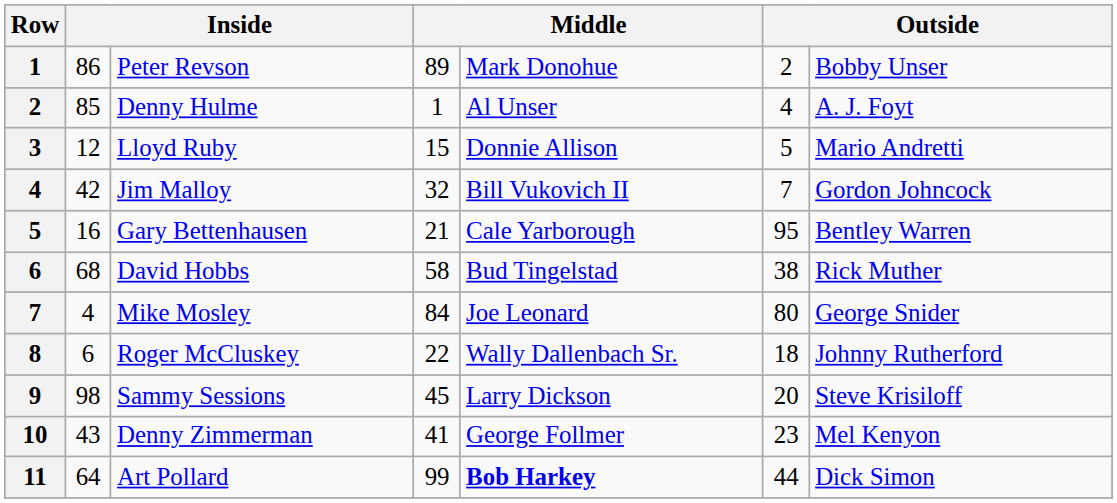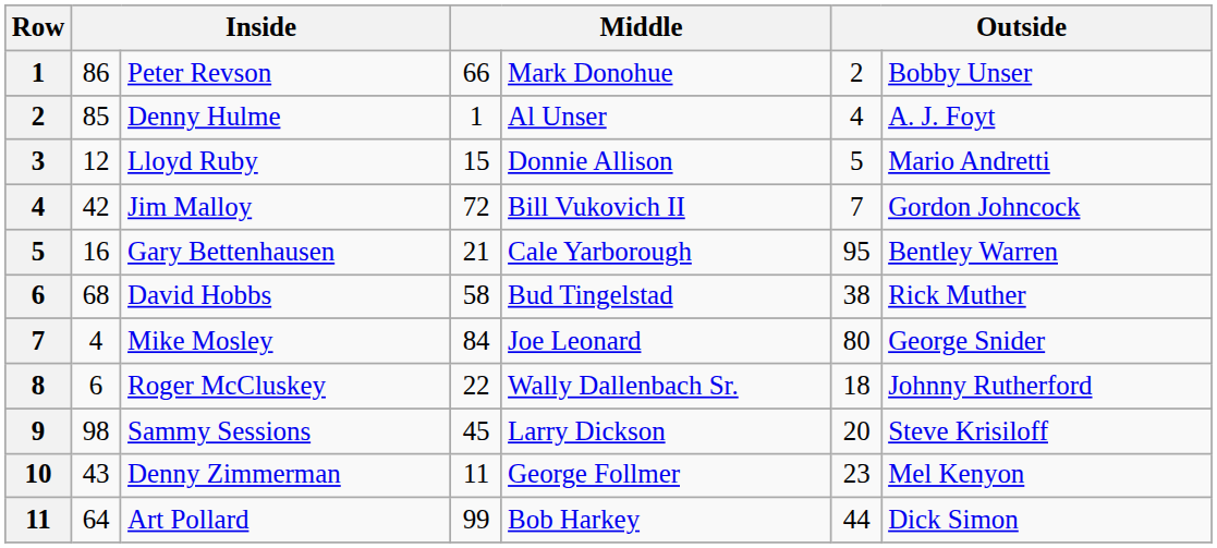 <table class="wikitable" style="font-size: 90%;">
 <tr>
 <th>Row</th>
 <th colspan=2 width="195">Inside</th>
 <th colspan=2 width="195">Middle</th>
 <th colspan=2 width="195">Outside</th>
 </tr>
 <tr>
 <th>1</th>
 <td align="center" width="20">86</td>
 <td> <a href='#'>Peter Revson</a></td>
-<td align="center" width="20">89</td>
+<td align="center" width="20">66</td>
 <td> <a href='#'>Mark Donohue</a></td>
 <td align="center" width="20">2</td>
 <td> <a href='#'>Bobby Unser</a> </td>
 </tr>
 <tr>
 <th>2</th>
 <td align="center" width="20">85</td>
 <td> <a href='#'>Denny Hulme</a></td>
 <td align="center" width="20">1</td>
 <td> <a href='#'>Al Unser</a> </td>
 <td align="center" width="20">4</td>
 <td> <a href='#'>A. J. Foyt</a> </td>
 </tr>
 <tr>
 <th>3</th>
 <td align="center" width="20">12</td>
 <td> <a href='#'>Lloyd Ruby</a></td>
 <td align="center" width="20">15</td>
 <td> <a href='#'>Donnie Allison</a></td>
 <td align="center" width="20">5</td>
 <td> <a href='#'>Mario Andretti</a> </td>
 </tr>
 <tr>
 <th>4</th>
 <td align="center" width="20">42</td>
 <td> <a href='#'>Jim Malloy</a></td>
-<td align="center" width="20">32</td>
+<td align="center" width="20">72</td>
 <td> <a href='#'>Bill Vukovich II</a></td>
 <td align="center" width="20">7</td>
 <td> <a href='#'>Gordon Johncock</a></td>
 </tr>
 <tr>
 <th>5</th>
 <td align="center" width="20">16</td>
 <td> <a href='#'>Gary Bettenhausen</a></td>
 <td align="center" width="20">21</td>
 <td> <a href='#'>Cale Yarborough</a></td>
 <td align="center" width="20">95</td>
 <td> <a href='#'>Bentley Warren</a> </td>
 </tr>
 <tr>
 <th>6</th>
 <td align="center" width="20">68</td>
 <td> <a href='#'>David Hobbs</a> </td>
 <td align="center" width="20">58</td>
 <td> <a href='#'>Bud Tingelstad</a></td>
 <td align="center" width="20">38</td>
 <td> <a href='#'>Rick Muther</a></td>
 </tr>
 <tr>
 <th>7</th>
 <td align="center" width="20">4</td>
 <td> <a href='#'>Mike Mosley</a></td>
 <td align="center" width="20">84</td>
 <td> <a href='#'>Joe Leonard</a></td>
 <td align="center" width="20">80</td>
 <td> <a href='#'>George Snider</a></td>
 </tr>
 <tr>
 <th>8</th>
 <td align="center" width="20">6</td>
 <td> <a href='#'>Roger McCluskey</a></td>
 <td align="center" width="20">22</td>
 <td> <a href='#'>Wally Dallenbach Sr.</a></td>
 <td align="center" width="20">18</td>
 <td> <a href='#'>Johnny Rutherford</a></td>
 </tr>
 <tr>
 <th>9</th>
 <td align="center" width="20">98</td>
 <td> <a href='#'>Sammy Sessions</a></td>
 <td align="center" width="20">45</td>
 <td> <a href='#'>Larry Dickson</a></td>
 <td align="center" width="20">20</td>
 <td> <a href='#'>Steve Krisiloff</a> </td>
 </tr>
 <tr>
 <th>10</th>
 <td align="center" width="20">43</td>
 <td> <a href='#'>Denny Zimmerman</a> </td>
-<td align="center" width="20">41</td>
+<td align="center" width="20">11</td>
 <td> <a href='#'>George Follmer</a></td>
 <td align="center" width="20">23</td>
 <td> <a href='#'>Mel Kenyon</a></td>
 </tr>
 <tr>
 <th>11</th>
 <td align="center" width="20">64</td>
 <td> <a href='#'>Art Pollard</a></td>
 <td align="center" width="20">99</td>
-<td><strong> <a href='#'>Bob Harkey</a></strong></td>
+<td> <a href='#'>Bob Harkey</a></td>
 <td align="center" width="20">44</td>
 <td> <a href='#'>Dick Simon</a></td>
 </tr>
 </table>
